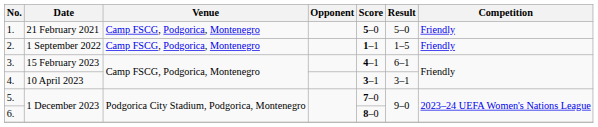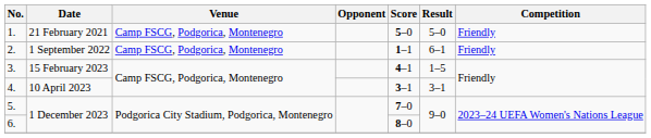 <table class="wikitable" style="font-size:90%">
 <tr>
 <th>No.</th>
 <th>Date</th>
 <th>Venue</th>
 <th>Opponent</th>
 <th>Score</th>
 <th>Result</th>
 <th>Competition</th>
 </tr>
 <tr>
 <td>1.</td>
 <td>21 February 2021</td>
 <td><a href='#'>Camp FSCG</a>, <a href='#'>Podgorica</a>, <a href='#'>Montenegro</a></td>
 <td></td>
 <td align=center><strong>5</strong>–0</td>
 <td align=center>5–0</td>
 <td><a href='#'>Friendly</a></td>
 </tr>
 <tr>
 <td>2.</td>
 <td>1 September 2022</td>
 <td><a href='#'>Camp FSCG</a>, <a href='#'>Podgorica</a>, <a href='#'>Montenegro</a></td>
 <td></td>
 <td align=center><strong>1</strong>–1</td>
-<td align=center>1–5</td>
+<td align=center>6–1</td>
 <td><a href='#'>Friendly</a></td>
 </tr>
 <tr>
 <td>3.</td>
 <td>15 February 2023</td>
 <td rowspan=2>Camp FSCG, Podgorica, Montenegro</td>
 <td></td>
 <td align=center><strong>4</strong>–1</td>
-<td align=center>6–1</td>
+<td align=center>1–5</td>
 <td rowspan=2>Friendly</td>
 </tr>
 <tr>
 <td>4.</td>
 <td>10 April 2023</td>
 <td></td>
 <td align=center><strong>3</strong>–1</td>
 <td align=center>3–1</td>
 </tr>
 <tr>
 <td>5.</td>
 <td rowspan=2>1 December 2023</td>
 <td rowspan=2>Podgorica City Stadium, Podgorica, Montenegro</td>
 <td rowspan=2></td>
 <td align=center><strong>7</strong>–0</td>
 <td rowspan=2 align=center>9–0</td>
 <td rowspan=2><a href='#'>2023–24 UEFA Women's Nations League</a></td>
 </tr>
 <tr>
 <td>6.</td>
 <td align=center><strong>8</strong>–0</td>
 </tr>
 <tr>
 </tr>
 </table>
